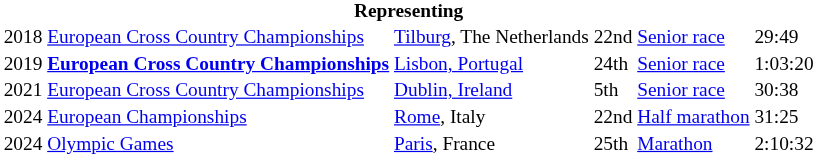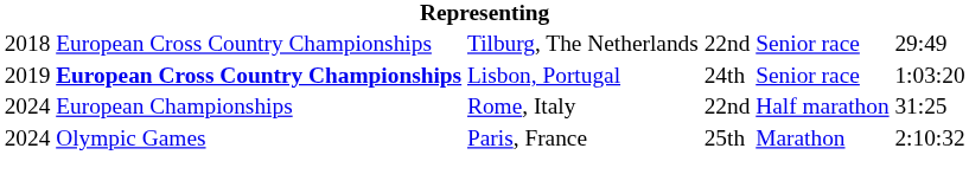 <table>
 <tr>
 <th colspan=6>Representing </th>
 </tr>
 <tr>
 <td>2018</td>
 <td><a href='#'>European Cross Country Championships</a></td>
 <td><a href='#'>Tilburg</a>, The Netherlands</td>
 <td>22nd</td>
 <td><a href='#'>Senior race</a></td>
 <td>29:49</td>
 </tr>
 <tr>
 <td>2019</td>
 <td><strong><a href='#'>European Cross Country Championships</a></strong></td>
 <td><a href='#'>Lisbon, Portugal</a></td>
 <td>24th</td>
 <td><a href='#'>Senior race</a></td>
 <td>1:03:20 </td>
 </tr>
 <tr>
-<td>2021</td>
-<td><a href='#'>European Cross Country Championships</a></td>
-<td><a href='#'>Dublin, Ireland</a></td>
-<td>5th</td>
-<td><a href='#'>Senior race</a></td>
-<td>30:38</td>
-</tr>
-<tr>
 <td>2024</td>
 <td><a href='#'>European Championships</a></td>
 <td><a href='#'>Rome</a>, Italy</td>
 <td>22nd</td>
 <td><a href='#'>Half marathon</a></td>
 <td>31:25</td>
 </tr>
 <tr>
 <td>2024</td>
 <td><a href='#'>Olympic Games</a></td>
 <td><a href='#'>Paris</a>, France</td>
 <td>25th</td>
 <td><a href='#'>Marathon</a></td>
 <td>2:10:32</td>
 </tr>
 </table>
